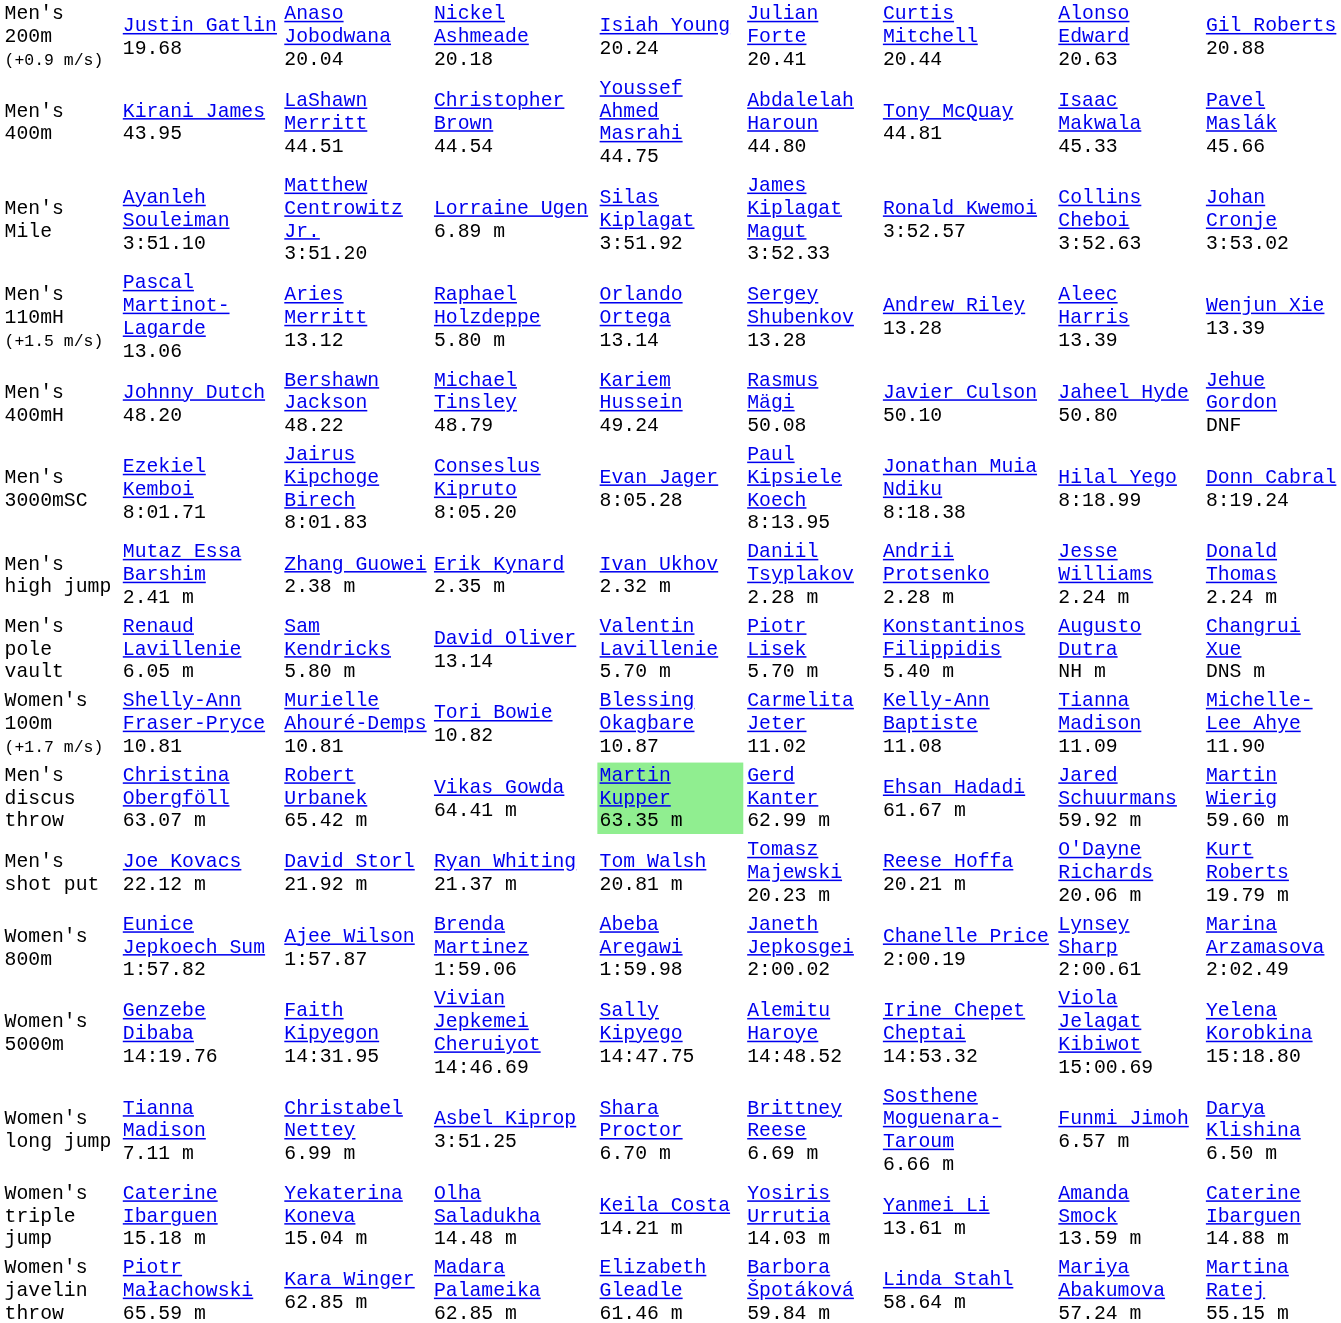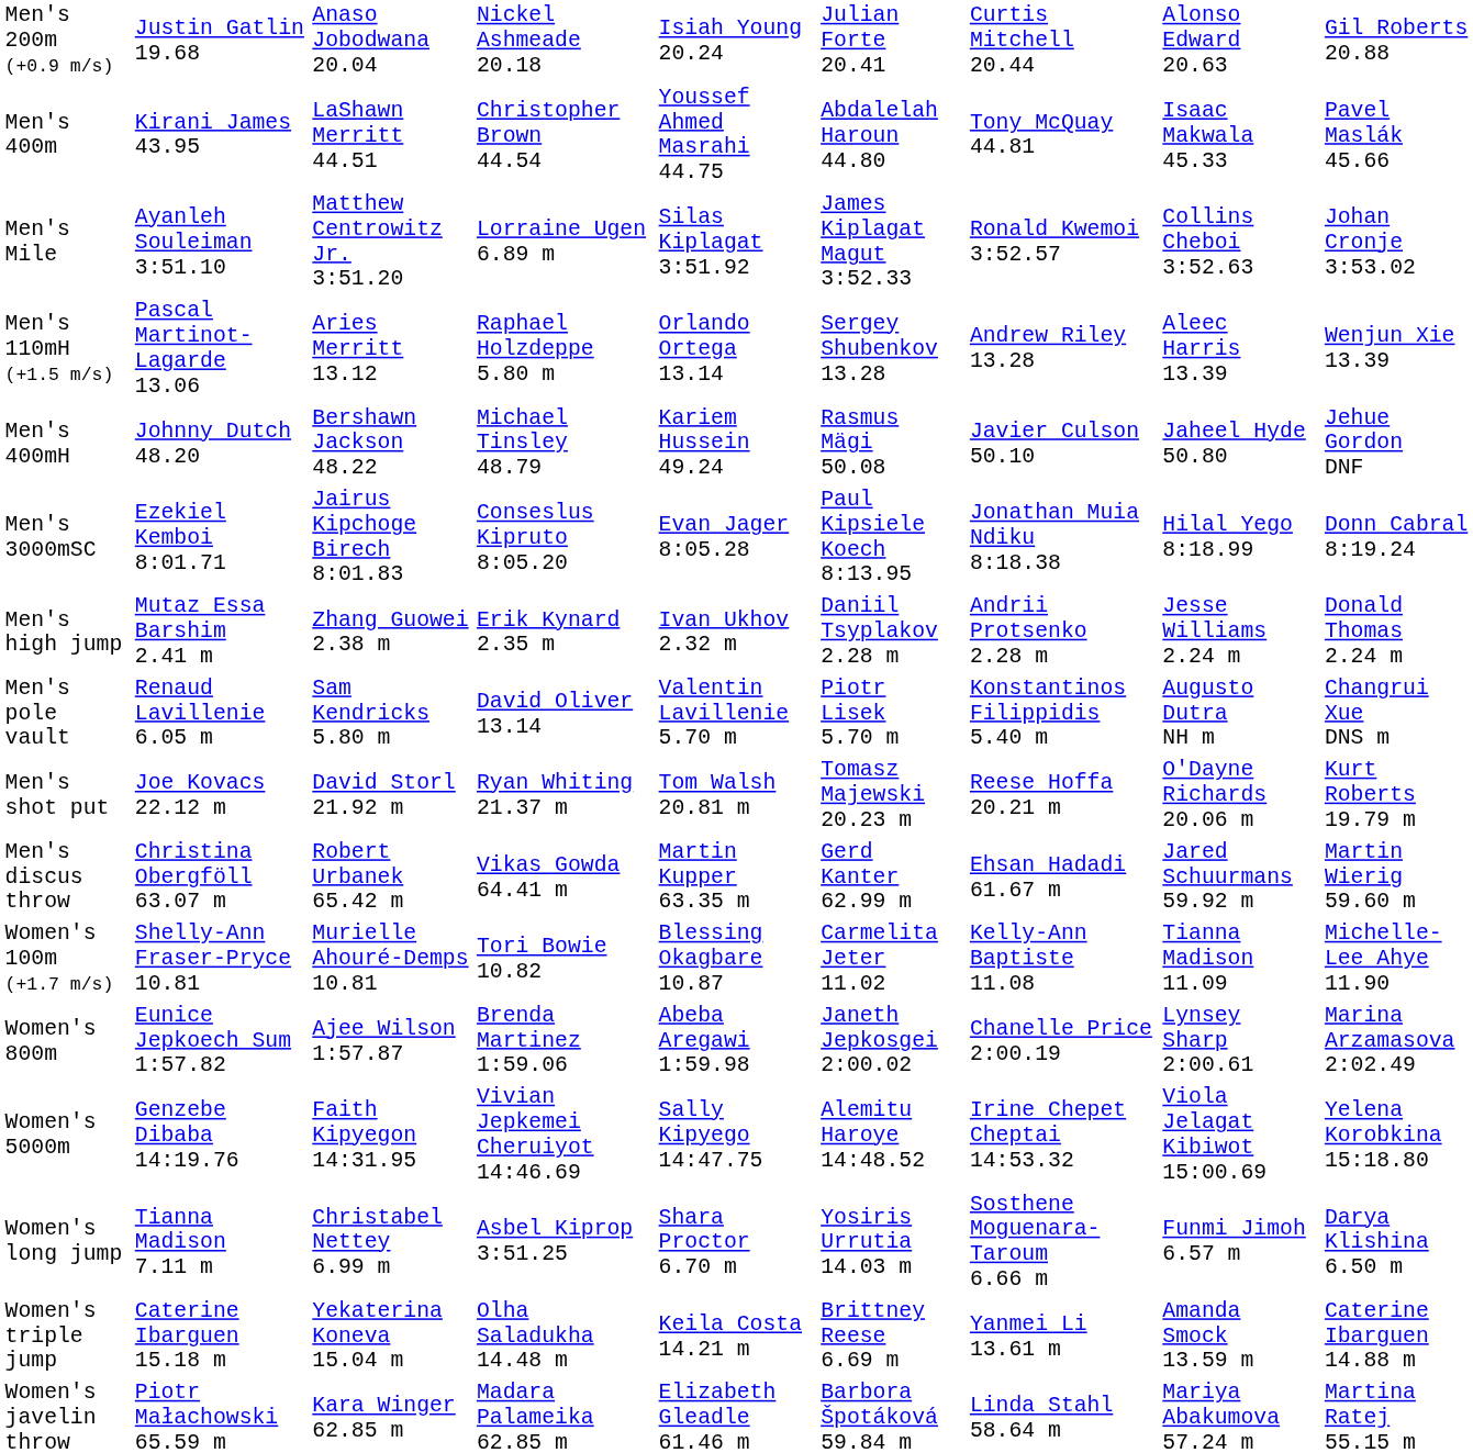 <table>
 <tr>
 <td>Men's 200m<br><small>(+0.9 m/s)</small></td>
 <td><a href='#'>Justin Gatlin</a><br>  19.68</td>
 <td><a href='#'>Anaso Jobodwana</a><br>  20.04</td>
 <td><a href='#'>Nickel Ashmeade</a><br>  20.18</td>
 <td><a href='#'>Isiah Young</a><br>  20.24</td>
 <td><a href='#'>Julian Forte</a><br>  20.41</td>
 <td><a href='#'>Curtis Mitchell</a><br>  20.44</td>
 <td><a href='#'>Alonso Edward</a><br>  20.63</td>
 <td><a href='#'>Gil Roberts</a><br>  20.88</td>
 </tr>
 <tr>
 <td>Men's 400m</td>
 <td><a href='#'>Kirani James</a><br>  43.95</td>
 <td><a href='#'>LaShawn Merritt</a><br>  44.51</td>
 <td><a href='#'>Christopher Brown</a><br>  44.54</td>
 <td><a href='#'>Youssef Ahmed Masrahi</a><br>  44.75</td>
 <td><a href='#'>Abdalelah Haroun</a><br>  44.80</td>
 <td><a href='#'>Tony McQuay</a><br>  44.81</td>
 <td><a href='#'>Isaac Makwala</a><br>  45.33</td>
 <td><a href='#'>Pavel Maslák</a><br>  45.66</td>
 </tr>
 <tr>
 <td>Men's Mile</td>
 <td><a href='#'>Ayanleh Souleiman</a><br>  3:51.10</td>
 <td><a href='#'>Matthew Centrowitz Jr.</a><br>  3:51.20</td>
 <td><a href='#'>Lorraine Ugen</a><br>  6.89 m</td>
 <td><a href='#'>Silas Kiplagat</a><br>  3:51.92</td>
 <td><a href='#'>James Kiplagat Magut</a><br>  3:52.33</td>
 <td><a href='#'>Ronald Kwemoi</a><br>  3:52.57</td>
 <td><a href='#'>Collins Cheboi</a><br>  3:52.63</td>
 <td><a href='#'>Johan Cronje</a><br>  3:53.02</td>
 </tr>
 <tr>
 <td>Men's 110mH<br><small>(+1.5 m/s)</small></td>
 <td><a href='#'>Pascal Martinot-Lagarde</a><br>  13.06</td>
 <td><a href='#'>Aries Merritt</a><br>  13.12</td>
 <td><a href='#'>Raphael Holzdeppe</a><br>  5.80 m</td>
 <td><a href='#'>Orlando Ortega</a><br>  13.14</td>
 <td><a href='#'>Sergey Shubenkov</a><br>  13.28</td>
 <td><a href='#'>Andrew Riley</a><br>  13.28</td>
 <td><a href='#'>Aleec Harris</a><br>  13.39</td>
 <td><a href='#'>Wenjun Xie</a><br>  13.39</td>
 </tr>
 <tr>
 <td>Men's 400mH</td>
 <td><a href='#'>Johnny Dutch</a><br>  48.20</td>
 <td><a href='#'>Bershawn Jackson</a><br>  48.22</td>
 <td><a href='#'>Michael Tinsley</a><br>  48.79</td>
 <td><a href='#'>Kariem Hussein</a><br>  49.24</td>
 <td><a href='#'>Rasmus Mägi</a><br>  50.08</td>
 <td><a href='#'>Javier Culson</a><br>  50.10</td>
 <td><a href='#'>Jaheel Hyde</a><br>  50.80</td>
 <td><a href='#'>Jehue Gordon</a><br>  DNF</td>
 </tr>
 <tr>
 <td>Men's 3000mSC</td>
 <td><a href='#'>Ezekiel Kemboi</a><br>  8:01.71</td>
 <td><a href='#'>Jairus Kipchoge Birech</a><br>  8:01.83</td>
 <td><a href='#'>Conseslus Kipruto</a><br>  8:05.20</td>
 <td><a href='#'>Evan Jager</a><br>  8:05.28</td>
 <td><a href='#'>Paul Kipsiele Koech</a><br>  8:13.95</td>
 <td><a href='#'>Jonathan Muia Ndiku</a><br>  8:18.38</td>
 <td><a href='#'>Hilal Yego</a><br>  8:18.99</td>
 <td><a href='#'>Donn Cabral</a><br>  8:19.24</td>
 </tr>
 <tr>
 <td>Men's high jump</td>
 <td><a href='#'>Mutaz Essa Barshim</a><br>  2.41 m</td>
 <td><a href='#'>Zhang Guowei</a><br>  2.38 m</td>
 <td><a href='#'>Erik Kynard</a><br>  2.35 m</td>
 <td><a href='#'>Ivan Ukhov</a><br>  2.32 m</td>
 <td><a href='#'>Daniil Tsyplakov</a><br>  2.28 m</td>
 <td><a href='#'>Andrii Protsenko</a><br>  2.28 m</td>
 <td><a href='#'>Jesse Williams</a><br>  2.24 m</td>
 <td><a href='#'>Donald Thomas</a><br>  2.24 m</td>
 </tr>
 <tr>
 <td>Men's pole vault</td>
 <td><a href='#'>Renaud Lavillenie</a><br>  6.05 m</td>
 <td><a href='#'>Sam Kendricks</a><br>  5.80 m</td>
 <td><a href='#'>David Oliver</a><br>  13.14</td>
 <td><a href='#'>Valentin Lavillenie</a><br>  5.70 m</td>
 <td><a href='#'>Piotr Lisek</a><br>  5.70 m</td>
 <td><a href='#'>Konstantinos Filippidis</a><br>  5.40 m</td>
 <td><a href='#'>Augusto Dutra</a><br>  NH m</td>
 <td><a href='#'>Changrui Xue</a><br>  DNS m</td>
 </tr>
 <tr>
+<td>Men's shot put</td>
+<td><a href='#'>Joe Kovacs</a><br>  22.12 m</td>
+<td><a href='#'>David Storl</a><br>  21.92 m</td>
+<td><a href='#'>Ryan Whiting</a><br>  21.37 m</td>
+<td><a href='#'>Tom Walsh</a><br>  20.81 m</td>
+<td><a href='#'>Tomasz Majewski</a><br>  20.23 m</td>
+<td><a href='#'>Reese Hoffa</a><br>  20.21 m</td>
+<td><a href='#'>O'Dayne Richards</a><br>  20.06 m</td>
+<td><a href='#'>Kurt Roberts</a><br>  19.79 m</td>
+</tr>
+<tr>
+<td>Men's discus throw</td>
+<td><a href='#'>Christina Obergföll</a><br>  63.07 m</td>
+<td><a href='#'>Robert Urbanek</a><br>  65.42 m</td>
+<td><a href='#'>Vikas Gowda</a><br>  64.41 m</td>
+<td><a href='#'>Martin Kupper</a><br>  63.35 m</td>
+<td><a href='#'>Gerd Kanter</a><br>  62.99 m</td>
+<td><a href='#'>Ehsan Hadadi</a><br>  61.67 m</td>
+<td><a href='#'>Jared Schuurmans</a><br>  59.92 m</td>
+<td><a href='#'>Martin Wierig</a><br>  59.60 m</td>
+</tr>
+<tr>
 <td>Women's 100m<br><small>(+1.7 m/s)</small></td>
 <td><a href='#'>Shelly-Ann Fraser-Pryce</a><br>  10.81</td>
 <td><a href='#'>Murielle Ahouré-Demps</a><br>  10.81</td>
 <td><a href='#'>Tori Bowie</a><br>  10.82</td>
 <td><a href='#'>Blessing Okagbare</a><br>  10.87</td>
 <td><a href='#'>Carmelita Jeter</a><br>  11.02</td>
 <td><a href='#'>Kelly-Ann Baptiste</a><br>  11.08</td>
 <td><a href='#'>Tianna Madison</a><br>  11.09</td>
 <td><a href='#'>Michelle-Lee Ahye</a><br>  11.90</td>
-</tr>
-<tr>
-<td>Men's discus throw</td>
-<td><a href='#'>Christina Obergföll</a><br>  63.07 m</td>
-<td><a href='#'>Robert Urbanek</a><br>  65.42 m</td>
-<td><a href='#'>Vikas Gowda</a><br>  64.41 m</td>
-<td style="background: lightgreen;"><a href='#'>Martin Kupper</a><br>  63.35 m</td>
-<td><a href='#'>Gerd Kanter</a><br>  62.99 m</td>
-<td><a href='#'>Ehsan Hadadi</a><br>  61.67 m</td>
-<td><a href='#'>Jared Schuurmans</a><br>  59.92 m</td>
-<td><a href='#'>Martin Wierig</a><br>  59.60 m</td>
-</tr>
-<tr>
-<td>Men's shot put</td>
-<td><a href='#'>Joe Kovacs</a><br>  22.12 m</td>
-<td><a href='#'>David Storl</a><br>  21.92 m</td>
-<td><a href='#'>Ryan Whiting</a><br>  21.37 m</td>
-<td><a href='#'>Tom Walsh</a><br>  20.81 m</td>
-<td><a href='#'>Tomasz Majewski</a><br>  20.23 m</td>
-<td><a href='#'>Reese Hoffa</a><br>  20.21 m</td>
-<td><a href='#'>O'Dayne Richards</a><br>  20.06 m</td>
-<td><a href='#'>Kurt Roberts</a><br>  19.79 m</td>
 </tr>
 <tr>
 <td>Women's 800m</td>
 <td><a href='#'>Eunice Jepkoech Sum</a><br>  1:57.82</td>
 <td><a href='#'>Ajee Wilson</a><br>  1:57.87</td>
 <td><a href='#'>Brenda Martinez</a><br>  1:59.06</td>
 <td><a href='#'>Abeba Aregawi</a><br>  1:59.98</td>
 <td><a href='#'>Janeth Jepkosgei</a><br>  2:00.02</td>
 <td><a href='#'>Chanelle Price</a><br>  2:00.19</td>
 <td><a href='#'>Lynsey Sharp</a><br>  2:00.61</td>
 <td><a href='#'>Marina Arzamasova</a><br>  2:02.49</td>
 </tr>
 <tr>
 <td>Women's 5000m</td>
 <td><a href='#'>Genzebe Dibaba</a><br>  14:19.76</td>
 <td><a href='#'>Faith Kipyegon</a><br>  14:31.95</td>
 <td><a href='#'>Vivian Jepkemei Cheruiyot</a><br>  14:46.69</td>
 <td><a href='#'>Sally Kipyego</a><br>  14:47.75</td>
 <td><a href='#'>Alemitu Haroye</a><br>  14:48.52</td>
 <td><a href='#'>Irine Chepet Cheptai</a><br>  14:53.32</td>
 <td><a href='#'>Viola Jelagat Kibiwot</a><br>  15:00.69</td>
 <td><a href='#'>Yelena Korobkina</a><br>  15:18.80</td>
 </tr>
 <tr>
 <td>Women's long jump</td>
 <td><a href='#'>Tianna Madison</a><br>  7.11 m</td>
 <td><a href='#'>Christabel Nettey</a><br>  6.99 m</td>
 <td><a href='#'>Asbel Kiprop</a><br>  3:51.25</td>
 <td><a href='#'>Shara Proctor</a><br>  6.70 m</td>
-<td><a href='#'>Brittney Reese</a><br>  6.69 m</td>
+<td><a href='#'>Yosiris Urrutia</a><br>  14.03 m</td>
 <td><a href='#'>Sosthene Moguenara-Taroum</a><br>  6.66 m</td>
 <td><a href='#'>Funmi Jimoh</a><br>  6.57 m</td>
 <td><a href='#'>Darya Klishina</a><br>  6.50 m</td>
 </tr>
 <tr>
 <td>Women's triple jump</td>
 <td><a href='#'>Caterine Ibarguen</a><br>  15.18 m</td>
 <td><a href='#'>Yekaterina Koneva</a><br>  15.04 m</td>
 <td><a href='#'>Olha Saladukha</a><br>  14.48 m</td>
 <td><a href='#'>Keila Costa</a><br>  14.21 m</td>
-<td><a href='#'>Yosiris Urrutia</a><br>  14.03 m</td>
+<td><a href='#'>Brittney Reese</a><br>  6.69 m</td>
 <td><a href='#'>Yanmei Li</a><br>  13.61 m</td>
 <td><a href='#'>Amanda Smock</a><br>  13.59 m</td>
 <td><a href='#'>Caterine Ibarguen</a><br>  14.88 m</td>
 </tr>
 <tr>
 <td>Women's javelin throw</td>
 <td><a href='#'>Piotr Małachowski</a><br>  65.59 m</td>
 <td><a href='#'>Kara Winger</a><br>  62.85 m</td>
 <td><a href='#'>Madara Palameika</a><br>  62.85 m</td>
 <td><a href='#'>Elizabeth Gleadle</a><br>  61.46 m</td>
 <td><a href='#'>Barbora Špotáková</a><br>  59.84 m</td>
 <td><a href='#'>Linda Stahl</a><br>  58.64 m</td>
 <td><a href='#'>Mariya Abakumova</a><br>  57.24 m</td>
 <td><a href='#'>Martina Ratej</a><br>  55.15 m</td>
 </tr>
 </table>
